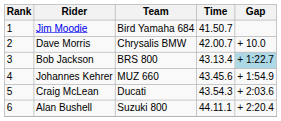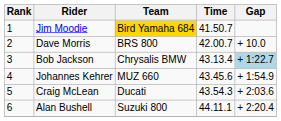 <table class="wikitable">
 <tr style="background:#efefef;">
 <th>Rank</th>
 <th>Rider</th>
 <th>Team</th>
 <th>Time</th>
 <th>Gap</th>
 </tr>
 <tr>
 <td>1</td>
 <td> <a href='#'>Jim Moodie</a></td>
-<td>Bird Yamaha 684</td>
+<td style="background: gold;">Bird Yamaha 684</td>
 <td>41.50.7</td>
 <td></td>
 </tr>
 <tr>
 <td>2</td>
 <td> Dave Morris</td>
-<td>Chrysalis BMW</td>
+<td>BRS 800</td>
 <td>42.00.7</td>
 <td>+ 10.0</td>
 </tr>
 <tr>
 <td>3</td>
 <td> Bob Jackson</td>
-<td>BRS 800</td>
+<td>Chrysalis BMW</td>
 <td>43.13.4</td>
 <td style="background: lightblue;">+ 1:22.7</td>
 </tr>
 <tr>
 <td>4</td>
 <td> Johannes Kehrer</td>
 <td>MUZ 660</td>
 <td>43.45.6</td>
 <td>+ 1:54.9</td>
 </tr>
 <tr>
 <td>5</td>
 <td> Craig McLean</td>
 <td>Ducati</td>
 <td>43.54.3</td>
 <td>+ 2:03.6</td>
 </tr>
 <tr>
 <td>6</td>
 <td>Alan Bushell</td>
 <td>Suzuki 800</td>
 <td>44.11.1</td>
 <td>+ 2:20.4</td>
 </tr>
 <tr>
 </tr>
 </table>
